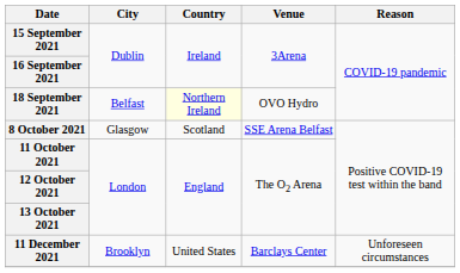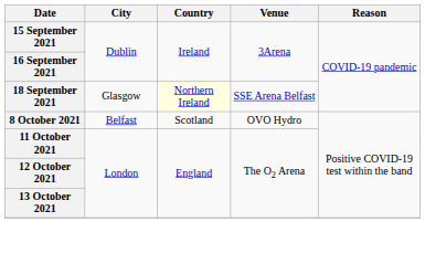 <table class="wikitable plainrowheaders" style="text-align:center;">
 <tr>
 <th scope="col" style="width:12em;">Date</th>
 <th scope="col" style="width:12em;">City</th>
 <th scope="col" style="width:12em;">Country</th>
 <th scope="col" style="width:18em;">Venue</th>
 <th scope="col" style="width:20em;">Reason</th>
 </tr>
 <tr>
 <th scope="row">15 September 2021</th>
 <td rowspan="2"><a href='#'>Dublin</a></td>
 <td rowspan="2"><a href='#'>Ireland</a></td>
 <td rowspan="2"><a href='#'>3Arena</a></td>
 <td rowspan="3"><a href='#'>COVID-19 pandemic</a></td>
 </tr>
 <tr>
 <th scope="row">16 September 2021</th>
 </tr>
 <tr>
 <th scope="row">18 September 2021</th>
-<td><a href='#'>Belfast</a></td>
+<td>Glasgow</td>
 <td style="background: lightyellow;"><a href='#'>Northern Ireland</a></td>
-<td>OVO Hydro</td>
+<td><a href='#'>SSE Arena Belfast</a></td>
 </tr>
 <tr>
 <th scope="row">8 October 2021</th>
-<td>Glasgow</td>
+<td><a href='#'>Belfast</a></td>
 <td>Scotland</td>
-<td><a href='#'>SSE Arena Belfast</a></td>
+<td>OVO Hydro</td>
 <td rowspan="4">Positive COVID-19 test within the band</td>
 </tr>
 <tr>
 <th scope="row">11 October 2021</th>
 <td rowspan="3"><a href='#'>London</a></td>
 <td rowspan="3"><a href='#'>England</a></td>
 <td rowspan="3">The O<sub>2</sub> Arena</td>
 </tr>
 <tr>
 <th scope="row">12 October 2021</th>
 </tr>
 <tr>
 <th scope="row">13 October 2021</th>
 </tr>
 <tr>
-<th scope="row">11 December 2021</th>
-<td><a href='#'>Brooklyn</a></td>
-<td>United States</td>
-<td><a href='#'>Barclays Center</a></td>
-<td>Unforeseen circumstances</td>
-</tr>
-<tr>
 </tr>
 </table>
